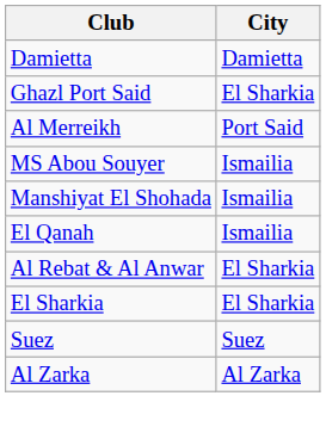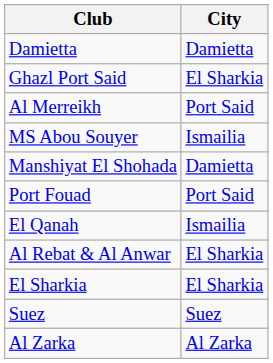 <table class="wikitable sortable">
 <tr>
 <th>Club</th>
 <th>City</th>
 </tr>
 <tr>
 <td><a href='#'>Damietta</a></td>
 <td><a href='#'>Damietta</a></td>
 </tr>
 <tr>
 <td><a href='#'>Ghazl Port Said</a></td>
 <td><a href='#'>El Sharkia</a></td>
 </tr>
 <tr>
 <td><a href='#'>Al Merreikh</a></td>
 <td><a href='#'>Port Said</a></td>
 </tr>
 <tr>
 <td><a href='#'>MS Abou Souyer</a></td>
 <td><a href='#'>Ismailia</a></td>
 </tr>
 <tr>
 <td><a href='#'>Manshiyat El Shohada</a></td>
-<td><a href='#'>Ismailia</a></td>
+<td><a href='#'>Damietta</a></td>
+</tr>
+<tr>
+<td><a href='#'>Port Fouad</a></td>
+<td><a href='#'>Port Said</a></td>
 </tr>
 <tr>
 <td><a href='#'>El Qanah</a></td>
 <td><a href='#'>Ismailia</a></td>
 </tr>
 <tr>
 <td><a href='#'>Al Rebat & Al Anwar</a></td>
 <td><a href='#'>El Sharkia</a></td>
 </tr>
 <tr>
 <td><a href='#'>El Sharkia</a></td>
 <td><a href='#'>El Sharkia</a></td>
 </tr>
 <tr>
 <td><a href='#'>Suez</a></td>
 <td><a href='#'>Suez</a></td>
 </tr>
 <tr>
 <td><a href='#'>Al Zarka</a></td>
 <td><a href='#'>Al Zarka</a></td>
 </tr>
 </table>
